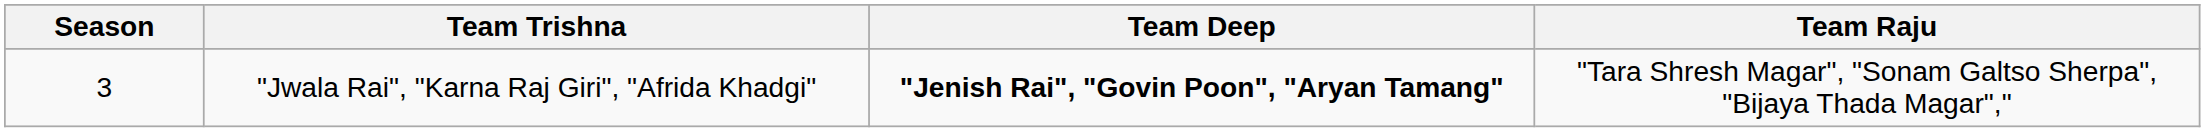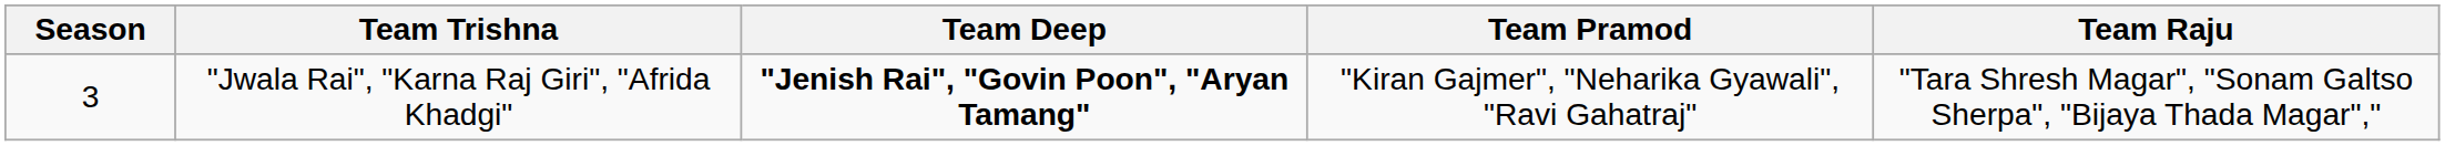 <table class="wikitable plainrowheaders" style="text-align:center">
 <tr>
 <th style="width:5%;" scope="col">Season</th>
 <th style="width:17%;" scope="col">Team Trishna</th>
 <th style="width:17%;" scope="col">Team Deep</th>
+<th style="width:17%;" scope="col">Team Pramod</th>
 <th style="width:17%;" scope="col">Team Raju</th>
 </tr>
 <tr>
 <td scope="row">3</td>
 <td scope="row">"Jwala Rai", "Karna Raj Giri", "Afrida Khadgi"</td>
 <td scope="row"><strong>"Jenish Rai", "Govin Poon", "Aryan Tamang"</strong></td>
+<td scope="row">"Kiran Gajmer", "Neharika Gyawali", "Ravi Gahatraj"</td>
 <td scope="row">"Tara Shresh Magar", "Sonam Galtso Sherpa", "Bijaya Thada Magar","</td>
 </tr>
 </table>
